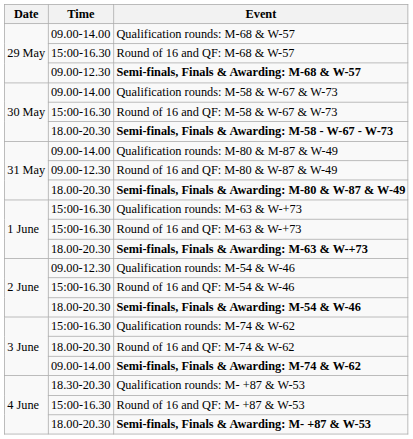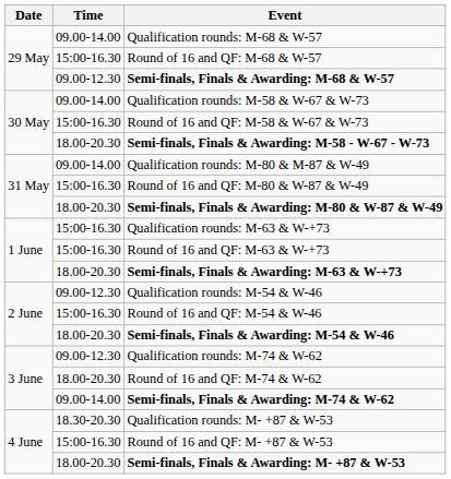 <table class=wikitable>
 <tr>
 <th>Date</th>
 <th>Time</th>
 <th>Event</th>
 </tr>
 <tr>
 <td rowspan="3">29 May</td>
 <td>09.00-14.00</td>
 <td>Qualification rounds: M-68 & W-57</td>
 </tr>
 <tr>
 <td>15:00-16.30</td>
 <td>Round of 16 and QF: M-68 & W-57</td>
 </tr>
 <tr>
 <td>09.00-12.30</td>
 <td><strong>Semi-finals, Finals & Awarding: M-68 & W-57</strong></td>
 </tr>
 <tr>
 <td rowspan="3">30 May</td>
 <td>09.00-14.00</td>
 <td>Qualification rounds: M-58 & W-67 & W-73</td>
 </tr>
 <tr>
 <td>15:00-16.30</td>
 <td>Round of 16 and QF: M-58 & W-67 & W-73</td>
 </tr>
 <tr>
 <td>18.00-20.30</td>
 <td><strong>Semi-finals, Finals & Awarding: M-58 - W-67 - W-73</strong></td>
 </tr>
 <tr>
 <td rowspan="3">31 May</td>
 <td>09.00-14.00</td>
 <td>Qualification rounds: M-80 & M-87 & W-49</td>
 </tr>
 <tr>
-<td>09.00-12.30</td>
+<td>15:00-16.30</td>
 <td>Round of 16 and QF: M-80 & W-87 & W-49</td>
 </tr>
 <tr>
 <td>18.00-20.30</td>
 <td><strong>Semi-finals, Finals & Awarding: M-80 & W-87 & W-49</strong></td>
 </tr>
 <tr>
 <td rowspan="3">1 June</td>
 <td>15:00-16.30</td>
 <td>Qualification rounds: M-63 & W-+73</td>
 </tr>
 <tr>
 <td>15:00-16.30</td>
 <td>Round of 16 and QF: M-63 & W-+73</td>
 </tr>
 <tr>
 <td>18.00-20.30</td>
 <td><strong>Semi-finals, Finals & Awarding: M-63 & W-+73</strong></td>
 </tr>
 <tr>
 <td rowspan="3">2 June</td>
 <td>09.00-12.30</td>
 <td>Qualification rounds: M-54 & W-46</td>
 </tr>
 <tr>
 <td>15:00-16.30</td>
 <td>Round of 16 and QF:  M-54 & W-46</td>
 </tr>
 <tr>
 <td>18.00-20.30</td>
 <td><strong>Semi-finals, Finals & Awarding:  M-54 & W-46</strong></td>
 </tr>
 <tr>
 <td rowspan="3">3 June</td>
-<td>15:00-16.30</td>
+<td>09.00-12.30</td>
 <td>Qualification rounds: M-74 & W-62</td>
 </tr>
 <tr>
 <td>18.00-20.30</td>
 <td>Round of 16 and QF:  M-74 & W-62</td>
 </tr>
 <tr>
 <td>09.00-14.00</td>
 <td><strong>Semi-finals, Finals & Awarding: M-74 & W-62</strong></td>
 </tr>
 <tr>
 <td rowspan="3">4 June</td>
 <td>18.30-20.30</td>
 <td>Qualification rounds: M- +87 & W-53</td>
 </tr>
 <tr>
 <td>15:00-16.30</td>
 <td>Round of 16 and QF:  M- +87 & W-53</td>
 </tr>
 <tr>
 <td>18.00-20.30</td>
 <td><strong>Semi-finals, Finals & Awarding:  M- +87 & W-53</strong></td>
 </tr>
 </table>
